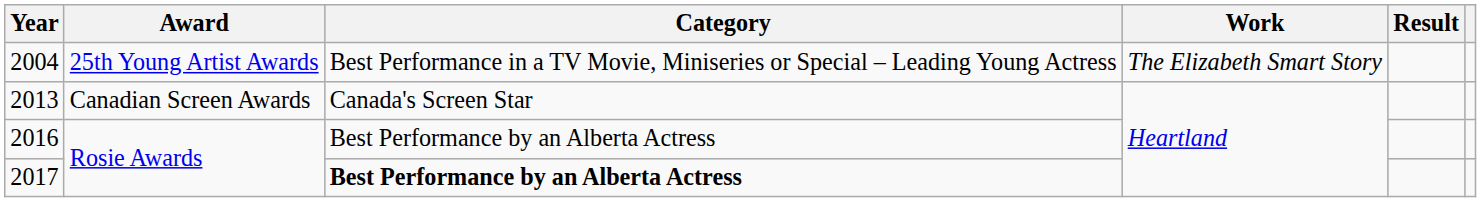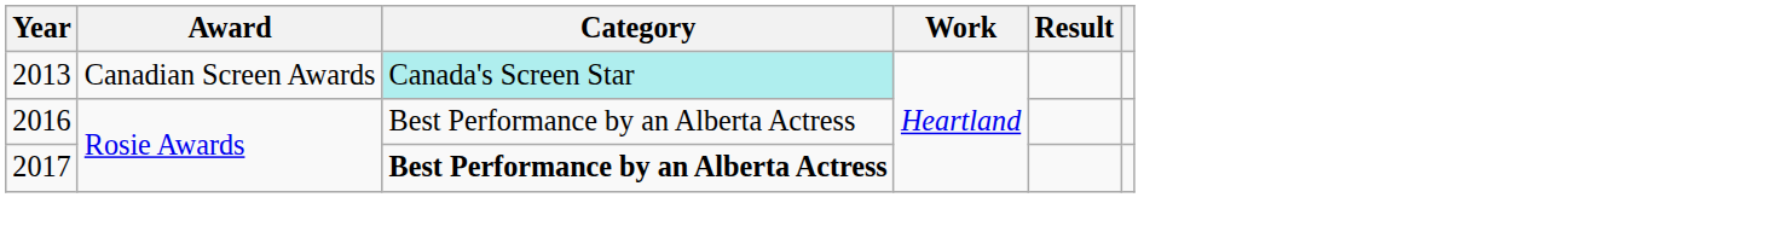 <table class="wikitable">
 <tr>
 <th>Year</th>
 <th>Award</th>
 <th>Category</th>
 <th>Work</th>
 <th>Result</th>
 <th class="unsortable"></th>
 </tr>
 <tr>
-<td>2004</td>
-<td><a href='#'>25th Young Artist Awards</a></td>
-<td>Best Performance in a TV Movie, Miniseries or Special – Leading Young Actress</td>
-<td><em>The Elizabeth Smart Story</em></td>
-<td></td>
-<td style="text-align:center;"></td>
-</tr>
-<tr>
 <td>2013</td>
 <td>Canadian Screen Awards</td>
-<td>Canada's Screen Star</td>
+<td style="background: paleturquoise;">Canada's Screen Star</td>
 <td rowspan="3"><a href='#'><em>Heartland</em></a></td>
 <td></td>
 <td style="text-align:center;"></td>
 </tr>
 <tr>
 <td>2016</td>
 <td rowspan=2><a href='#'>Rosie Awards</a></td>
 <td>Best Performance by an Alberta Actress</td>
 <td></td>
 <td style="text-align:center;"></td>
 </tr>
 <tr>
 <td>2017</td>
 <td><strong>Best Performance by an Alberta Actress</strong></td>
 <td></td>
 <td style="text-align:center;"></td>
 </tr>
 </table>
